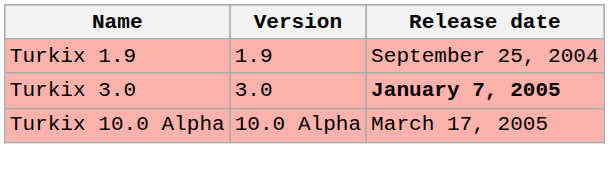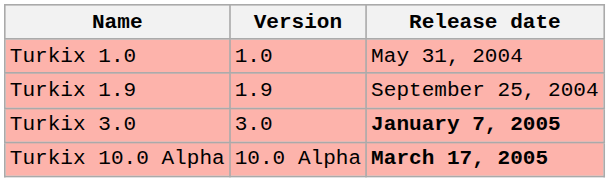 <table class="wikitable">
 <tr>
 <th>Name</th>
 <th>Version</th>
 <th>Release date</th>
+</tr>
+<tr bgcolor="FDB3AB">
+<td>Turkix 1.0</td>
+<td>1.0</td>
+<td>May 31, 2004</td>
 </tr>
 <tr bgcolor="FDB3AB">
 <td>Turkix 1.9</td>
 <td>1.9</td>
 <td>September 25, 2004</td>
 </tr>
 <tr bgcolor="FDB3AB">
 <td>Turkix 3.0</td>
 <td>3.0</td>
 <td><strong>January 7, 2005</strong></td>
 </tr>
 <tr bgcolor="FDB3AB">
 <td>Turkix 10.0 Alpha</td>
 <td>10.0 Alpha</td>
-<td>March 17, 2005</td>
+<td><strong>March 17, 2005</strong></td>
 </tr>
 </table>
